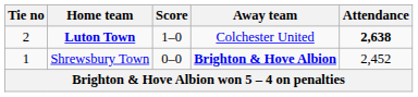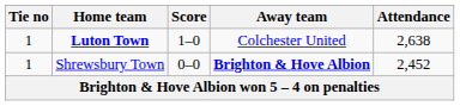 <table class="wikitable" style="text-align: center">
 <tr>
 <th>Tie no</th>
 <th>Home team</th>
 <th>Score</th>
 <th>Away team</th>
 <th>Attendance</th>
 </tr>
 <tr>
-<td>2</td>
+<td>1</td>
 <td><strong><a href='#'>Luton Town</a></strong></td>
 <td>1–0</td>
 <td><a href='#'>Colchester United</a></td>
-<td><strong>2,638</strong></td>
+<td>2,638</td>
 </tr>
 <tr>
 <td>1</td>
 <td><a href='#'>Shrewsbury Town</a></td>
 <td>0–0</td>
 <td><strong><a href='#'>Brighton & Hove Albion</a></strong></td>
 <td>2,452</td>
 </tr>
 <tr>
 <th colspan="5">Brighton & Hove Albion won 5 – 4 on penalties</th>
 </tr>
 </table>
